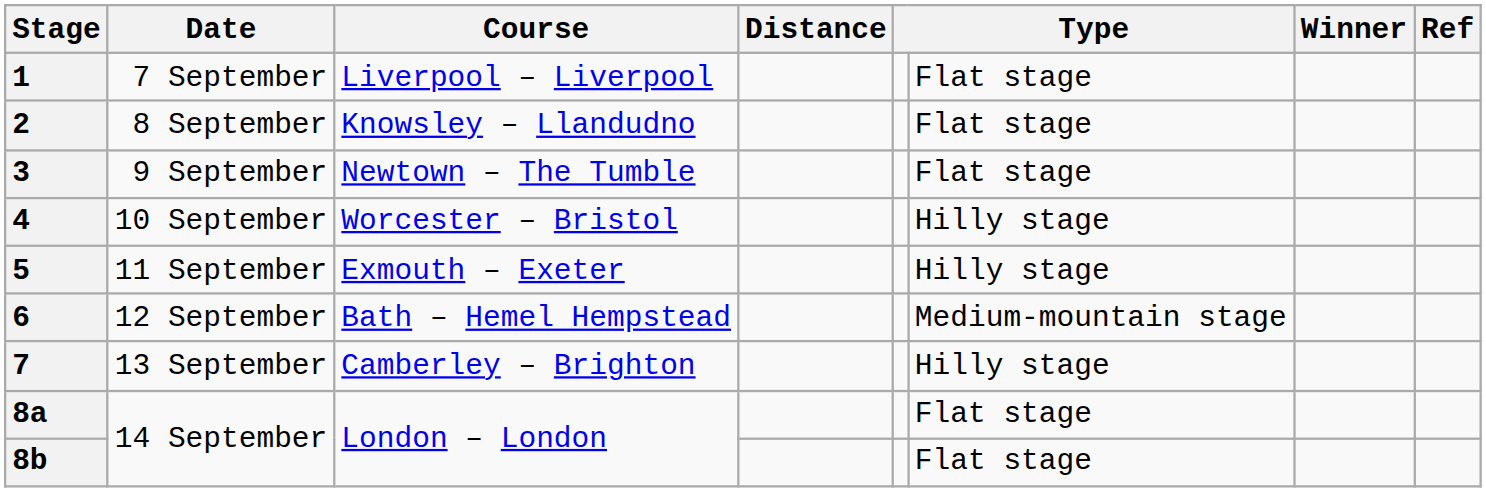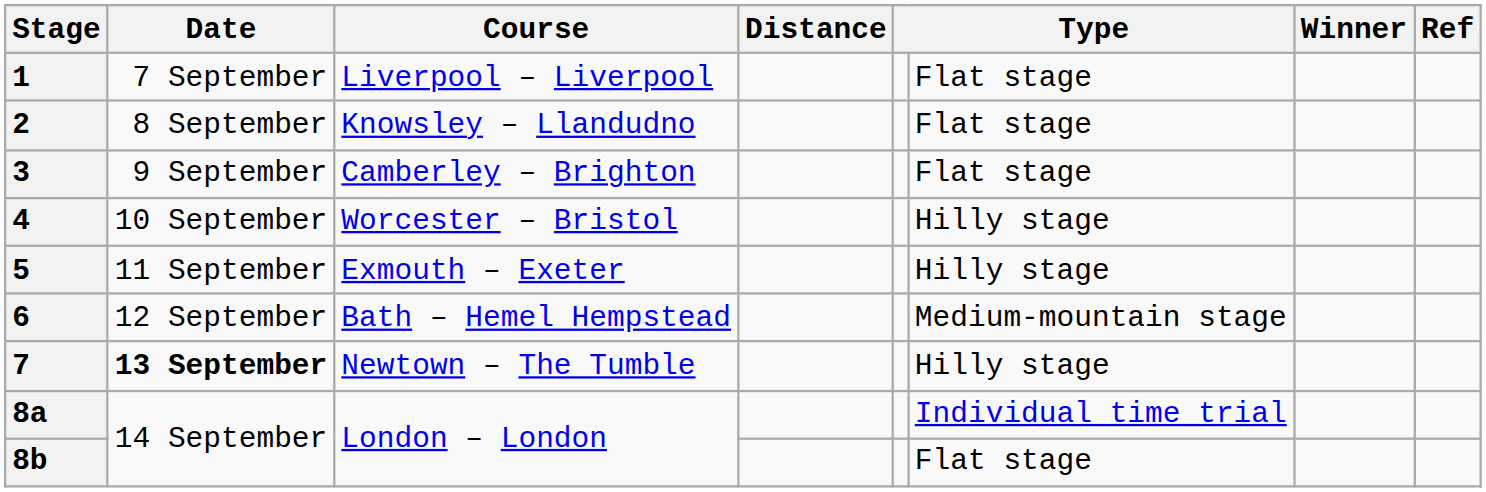 <table class="wikitable">
 <tr>
 <th>Stage</th>
 <th>Date</th>
 <th>Course</th>
 <th>Distance</th>
 <th colspan="2">Type</th>
 <th>Winner</th>
 <th>Ref</th>
 </tr>
 <tr>
 <th style="text-align:left">1</th>
 <td align=right>7 September</td>
 <td><a href='#'>Liverpool</a> – <a href='#'>Liverpool</a></td>
 <td style="text-align:center;"></td>
 <td></td>
 <td>Flat stage</td>
 <td></td>
 <td></td>
 </tr>
 <tr>
 <th style="text-align:left">2</th>
 <td align=right>8 September</td>
 <td><a href='#'>Knowsley</a> – <a href='#'>Llandudno</a></td>
 <td style="text-align:center;"></td>
 <td></td>
 <td>Flat stage</td>
 <td></td>
 <td></td>
 </tr>
 <tr>
 <th style="text-align:left">3</th>
 <td align=right>9 September</td>
-<td><a href='#'>Newtown</a> – <a href='#'>The Tumble</a></td>
+<td><a href='#'>Camberley</a> – <a href='#'>Brighton</a></td>
 <td style="text-align:center;"></td>
 <td></td>
 <td>Flat stage</td>
 <td></td>
 <td></td>
 </tr>
 <tr>
 <th style="text-align:left">4</th>
 <td align=right>10 September</td>
 <td><a href='#'>Worcester</a> – <a href='#'>Bristol</a></td>
 <td style="text-align:center;"></td>
 <td></td>
 <td>Hilly stage</td>
 <td></td>
 <td></td>
 </tr>
 <tr>
 <th style="text-align:left">5</th>
 <td align=right>11 September</td>
 <td><a href='#'>Exmouth</a> – <a href='#'>Exeter</a></td>
 <td style="text-align:center;"></td>
 <td></td>
 <td>Hilly stage</td>
 <td></td>
 <td></td>
 </tr>
 <tr>
 <th style="text-align:left">6</th>
 <td align=right>12 September</td>
 <td><a href='#'>Bath</a> – <a href='#'>Hemel Hempstead</a></td>
 <td style="text-align:center;"></td>
 <td></td>
 <td>Medium-mountain stage</td>
 <td></td>
 <td></td>
 </tr>
 <tr>
 <th style="text-align:left">7</th>
-<td align=right>13 September</td>
-<td><a href='#'>Camberley</a> – <a href='#'>Brighton</a></td>
+<td align=right><strong>13 September</strong></td>
+<td><a href='#'>Newtown</a> – <a href='#'>The Tumble</a></td>
 <td style="text-align:center;"></td>
 <td></td>
 <td>Hilly stage</td>
 <td></td>
 <td></td>
 </tr>
 <tr>
 <th style="text-align:left">8a</th>
 <td align=right rowspan=2>14 September</td>
 <td rowspan=2><a href='#'>London</a> – <a href='#'>London</a></td>
 <td style="text-align:center;"></td>
 <td></td>
-<td>Flat stage</td>
+<td><a href='#'>Individual time trial</a></td>
 <td></td>
 <td></td>
 </tr>
 <tr>
 <th style="text-align:left">8b</th>
 <td style="text-align:center;"></td>
 <td></td>
 <td>Flat stage</td>
 <td></td>
 <td></td>
 </tr>
 </table>
